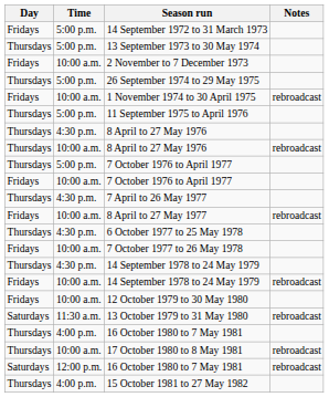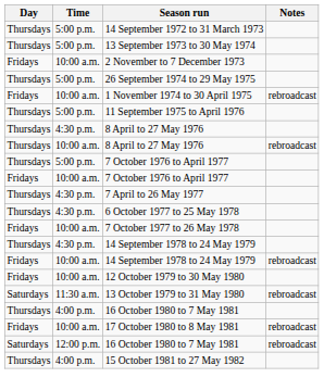 <table class="wikitable">
 <tr>
 <th>Day</th>
 <th>Time</th>
 <th>Season run</th>
 <th>Notes</th>
 </tr>
 <tr>
-<td>Fridays</td>
+<td>Thursdays</td>
 <td>5:00 p.m.</td>
 <td>14 September 1972 to 31 March 1973</td>
 <td></td>
 </tr>
 <tr>
 <td>Thursdays</td>
 <td>5:00 p.m.</td>
 <td>13 September 1973 to 30 May 1974</td>
 <td></td>
 </tr>
 <tr>
 <td>Fridays</td>
 <td>10:00 a.m.</td>
 <td>2 November to 7 December 1973</td>
 <td></td>
 </tr>
 <tr>
 <td>Thursdays</td>
 <td>5:00 p.m.</td>
 <td>26 September 1974 to 29 May 1975</td>
 <td></td>
 </tr>
 <tr>
 <td>Fridays</td>
 <td>10:00 a.m.</td>
 <td>1 November 1974 to 30 April 1975</td>
 <td>rebroadcast</td>
 </tr>
 <tr>
 <td>Thursdays</td>
 <td>5:00 p.m.</td>
 <td>11 September 1975 to April 1976</td>
 <td></td>
 </tr>
 <tr>
 <td>Thursdays</td>
 <td>4:30 p.m.</td>
 <td>8 April to 27 May 1976</td>
 <td></td>
 </tr>
 <tr>
 <td>Thursdays</td>
 <td>10:00 a.m.</td>
 <td>8 April to 27 May 1976</td>
 <td>rebroadcast</td>
 </tr>
 <tr>
 <td>Thursdays</td>
 <td>5:00 p.m.</td>
 <td>7 October 1976 to April 1977</td>
 <td></td>
 </tr>
 <tr>
 <td>Fridays</td>
 <td>10:00 a.m.</td>
 <td>7 October 1976 to April 1977</td>
 <td></td>
 </tr>
 <tr>
 <td>Thursdays</td>
 <td>4:30 p.m.</td>
 <td>7 April to 26 May 1977</td>
 <td></td>
 </tr>
 <tr>
-<td>Fridays</td>
-<td>10:00 a.m.</td>
-<td>8 April to 27 May 1977</td>
-<td>rebroadcast</td>
-</tr>
-<tr>
 <td>Thursdays</td>
 <td>4:30 p.m.</td>
 <td>6 October 1977 to 25 May 1978</td>
 <td></td>
 </tr>
 <tr>
 <td>Fridays</td>
 <td>10:00 a.m.</td>
 <td>7 October 1977 to 26 May 1978</td>
 <td></td>
 </tr>
 <tr>
 <td>Thursdays</td>
 <td>4:30 p.m.</td>
 <td>14 September 1978 to 24 May 1979</td>
 <td></td>
 </tr>
 <tr>
 <td>Fridays</td>
 <td>10:00 a.m.</td>
 <td>14 September 1978 to 24 May 1979</td>
 <td>rebroadcast</td>
 </tr>
 <tr>
 <td>Fridays</td>
 <td>10:00 a.m.</td>
 <td>12 October 1979 to 30 May 1980</td>
 </tr>
 <tr>
 <td>Saturdays</td>
 <td>11:30 a.m.</td>
 <td>13 October 1979 to 31 May 1980</td>
 <td>rebroadcast</td>
 </tr>
 <tr>
 <td>Thursdays</td>
 <td>4:00 p.m.</td>
 <td>16 October 1980 to 7 May 1981</td>
 <td></td>
 </tr>
 <tr>
-<td>Thursdays</td>
+<td>Fridays</td>
 <td>10:00 a.m.</td>
 <td>17 October 1980 to 8 May 1981</td>
 <td>rebroadcast</td>
 </tr>
 <tr>
 <td>Saturdays</td>
 <td>12:00 p.m.</td>
 <td>16 October 1980 to 7 May 1981</td>
 <td>rebroadcast</td>
 </tr>
 <tr>
 <td>Thursdays</td>
 <td>4:00 p.m.</td>
 <td>15 October 1981 to 27 May 1982</td>
 <td></td>
 </tr>
 </table>
